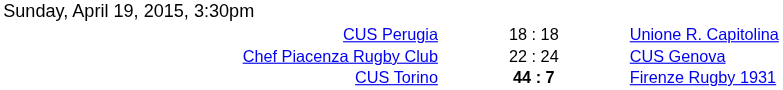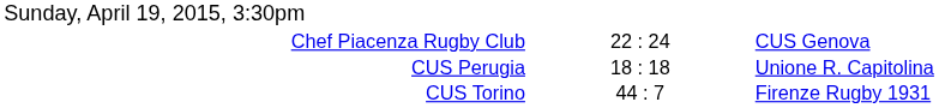 <table style="width:70%;" cellspacing="1">
 <tr>
 <th width=35%></th>
 <th width=15%></th>
 <th></th>
 </tr>
 <tr>
 <td>Sunday, April 19, 2015, 3:30pm</td>
 </tr>
 <tr style=font-size:90%>
+<td align=right><a href='#'>Chef Piacenza Rugby Club</a></td>
+<td align=center>22 : 24</td>
+<td><a href='#'>CUS Genova</a></td>
+</tr>
+<tr style=font-size:90%>
 <td align=right><a href='#'>CUS Perugia</a></td>
 <td align=center>18 : 18</td>
 <td><a href='#'>Unione R. Capitolina</a></td>
 </tr>
 <tr style=font-size:90%>
-<td align=right><a href='#'>Chef Piacenza Rugby Club</a></td>
-<td align=center>22 : 24</td>
-<td><a href='#'>CUS Genova</a></td>
-</tr>
-<tr style=font-size:90%>
 <td align=right><a href='#'>CUS Torino</a></td>
-<td align=center><strong>44 : 7</strong></td>
+<td align=center>44 : 7</td>
 <td><a href='#'>Firenze Rugby 1931</a></td>
 </tr>
 </table>
